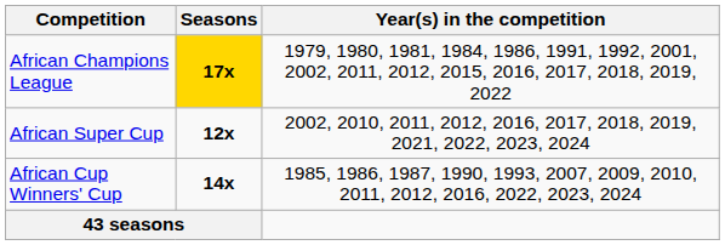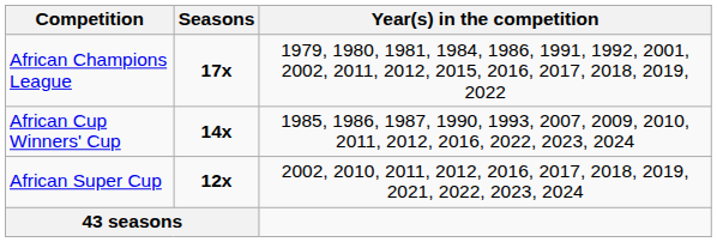 <table class="wikitable" style="text-align: center">
 <tr>
 <th>Competition</th>
 <th>Seasons</th>
 <th>Year(s) in the competition</th>
 </tr>
 <tr>
 <td align=left><a href='#'>African Champions League</a></td>
-<td style="background: gold;"><strong>17x</strong></td>
+<td><strong>17x</strong></td>
 <td>1979, 1980, 1981, 1984, 1986, 1991, 1992, 2001, 2002, 2011, 2012, 2015, 2016, 2017, 2018, 2019, 2022</td>
+</tr>
+<tr>
+<td align=left><a href='#'>African Cup Winners' Cup</a></td>
+<td><strong>14x</strong></td>
+<td>1985, 1986, 1987, 1990, 1993, 2007, 2009, 2010, 2011, 2012, 2016, 2022, 2023, 2024</td>
 </tr>
 <tr>
 <td align=left><a href='#'>African Super Cup</a></td>
 <td><strong>12x</strong></td>
 <td>2002, 2010, 2011, 2012, 2016, 2017, 2018, 2019, 2021, 2022, 2023, 2024</td>
 </tr>
 <tr>
-<td align=left><a href='#'>African Cup Winners' Cup</a></td>
-<td><strong>14x</strong></td>
-<td>1985, 1986, 1987, 1990, 1993, 2007, 2009, 2010, 2011, 2012, 2016, 2022, 2023, 2024</td>
-</tr>
-<tr>
 <th ! colspan="2">43 seasons </th>
 </tr>
 </table>
